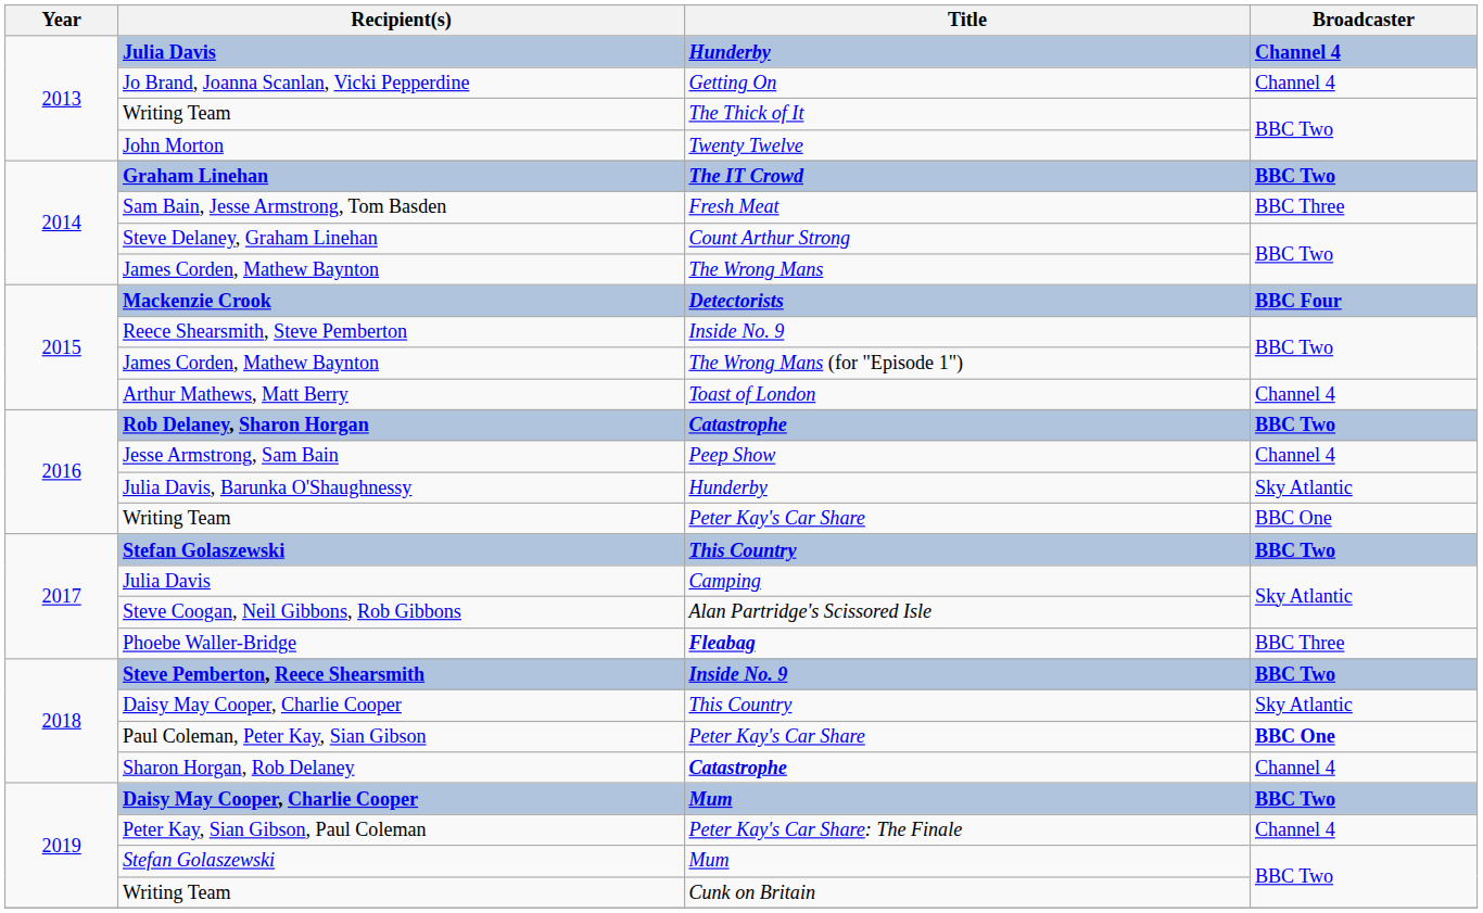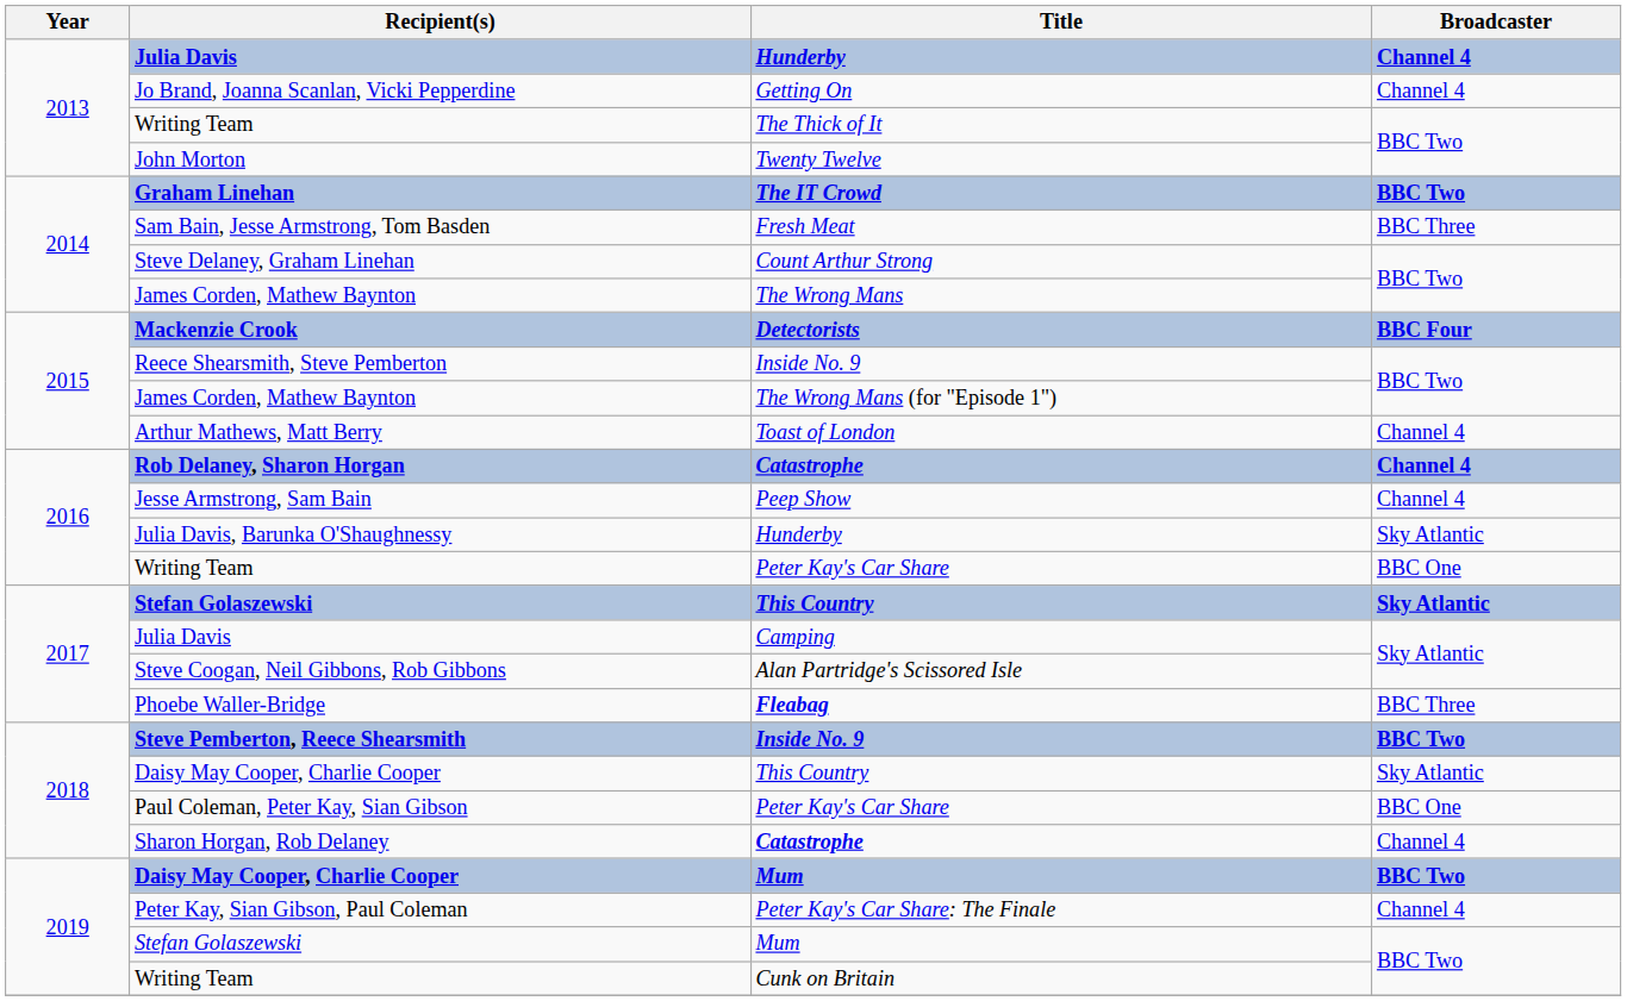 <table class="wikitable" width="95%">
 <tr>
 <th width=5%>Year</th>
 <th width=25%><strong>Recipient(s)</strong></th>
 <th width=25%>Title</th>
 <th width=10%><strong>Broadcaster</strong></th>
 </tr>
 <tr>
 <td rowspan="4" style="text-align:center;"><a href='#'>2013</a></td>
 <td style="background:#B0C4DE;"><strong><a href='#'>Julia Davis</a></strong></td>
 <td style="background:#B0C4DE;"><strong><em><a href='#'>Hunderby</a></em></strong></td>
 <td style="background:#B0C4DE;"><strong><a href='#'>Channel 4</a></strong></td>
 </tr>
 <tr>
 <td><a href='#'>Jo Brand</a>, <a href='#'>Joanna Scanlan</a>, <a href='#'>Vicki Pepperdine</a></td>
 <td><em><a href='#'>Getting On</a></em></td>
 <td><a href='#'>Channel 4</a></td>
 </tr>
 <tr>
 <td>Writing Team</td>
 <td><em><a href='#'>The Thick of It</a></em></td>
 <td rowspan="2"><a href='#'>BBC Two</a></td>
 </tr>
 <tr>
 <td><a href='#'>John Morton</a></td>
 <td><em><a href='#'>Twenty Twelve</a></em></td>
 </tr>
 <tr>
 <td rowspan="4" style="text-align:center;"><a href='#'>2014</a></td>
 <td style="background:#B0C4DE;"><strong><a href='#'>Graham Linehan</a></strong></td>
 <td style="background:#B0C4DE;"><strong><em><a href='#'>The IT Crowd</a></em></strong></td>
 <td style="background:#B0C4DE;"><strong><a href='#'>BBC Two</a></strong></td>
 </tr>
 <tr>
 <td><a href='#'>Sam Bain</a>, <a href='#'>Jesse Armstrong</a>, Tom Basden</td>
 <td><em><a href='#'>Fresh Meat</a></em></td>
 <td><a href='#'>BBC Three</a></td>
 </tr>
 <tr>
 <td><a href='#'>Steve Delaney</a>, <a href='#'>Graham Linehan</a></td>
 <td><em><a href='#'>Count Arthur Strong</a></em></td>
 <td rowspan="2"><a href='#'>BBC Two</a></td>
 </tr>
 <tr>
 <td><a href='#'>James Corden</a>, <a href='#'>Mathew Baynton</a></td>
 <td><em><a href='#'>The Wrong Mans</a></em></td>
 </tr>
 <tr>
 <td rowspan="4" style="text-align:center;"><a href='#'>2015</a></td>
 <td style="background:#B0C4DE;"><strong><a href='#'>Mackenzie Crook</a></strong></td>
 <td style="background:#B0C4DE;"><strong><em><a href='#'>Detectorists</a></em></strong></td>
 <td style="background:#B0C4DE;"><strong><a href='#'>BBC Four</a></strong></td>
 </tr>
 <tr>
 <td><a href='#'>Reece Shearsmith</a>, <a href='#'>Steve Pemberton</a></td>
 <td><em><a href='#'>Inside No. 9</a></em></td>
 <td rowspan="2"><a href='#'>BBC Two</a></td>
 </tr>
 <tr>
 <td><a href='#'>James Corden</a>, <a href='#'>Mathew Baynton</a></td>
 <td><em><a href='#'>The Wrong Mans</a></em> (for "Episode 1")</td>
 </tr>
 <tr>
 <td><a href='#'>Arthur Mathews</a>, <a href='#'>Matt Berry</a></td>
 <td><em><a href='#'>Toast of London</a></em></td>
 <td><a href='#'>Channel 4</a></td>
 </tr>
 <tr>
 <td rowspan="4" style="text-align:center;"><a href='#'>2016</a></td>
 <td style="background:#B0C4DE;"><strong><a href='#'>Rob Delaney</a>, <a href='#'>Sharon Horgan</a></strong></td>
 <td style="background:#B0C4DE;"><strong><em><a href='#'>Catastrophe</a></em></strong></td>
-<td style="background:#B0C4DE;"><strong><a href='#'>BBC Two</a></strong></td>
+<td style="background:#B0C4DE;"><strong><a href='#'>Channel 4</a></strong></td>
 </tr>
 <tr>
 <td><a href='#'>Jesse Armstrong</a>, <a href='#'>Sam Bain</a></td>
 <td><em><a href='#'>Peep Show</a></em></td>
 <td><a href='#'>Channel 4</a></td>
 </tr>
 <tr>
 <td><a href='#'>Julia Davis</a>, <a href='#'>Barunka O'Shaughnessy</a></td>
 <td><em><a href='#'>Hunderby</a></em></td>
 <td><a href='#'>Sky Atlantic</a></td>
 </tr>
 <tr>
 <td>Writing Team</td>
 <td><em><a href='#'>Peter Kay's Car Share</a></em></td>
 <td><a href='#'>BBC One</a></td>
 </tr>
 <tr>
 <td rowspan="4" style="text-align:center;"><a href='#'>2017</a></td>
 <td style="background:#B0C4DE;"><strong><a href='#'>Stefan Golaszewski</a></strong></td>
 <td style="background:#B0C4DE;"><strong><em><a href='#'>This Country</a></em></strong></td>
-<td style="background:#B0C4DE;"><strong><a href='#'>BBC Two</a></strong></td>
+<td style="background:#B0C4DE;"><strong><a href='#'>Sky Atlantic</a></strong></td>
 </tr>
 <tr>
 <td><a href='#'>Julia Davis</a></td>
 <td><em><a href='#'>Camping</a></em></td>
 <td rowspan="2"><a href='#'>Sky Atlantic</a></td>
 </tr>
 <tr>
 <td><a href='#'>Steve Coogan</a>, <a href='#'>Neil Gibbons</a>, <a href='#'>Rob Gibbons</a></td>
 <td><em>Alan Partridge's Scissored Isle</em></td>
 </tr>
 <tr>
 <td><a href='#'>Phoebe Waller-Bridge</a></td>
 <td><strong><em><a href='#'>Fleabag</a></em></strong></td>
 <td><a href='#'>BBC Three</a></td>
 </tr>
 <tr>
 <td rowspan="4" style="text-align:center;"><a href='#'>2018</a><br></td>
 <td style="background:#B0C4DE;"><strong><a href='#'>Steve Pemberton</a>, <a href='#'>Reece Shearsmith</a></strong></td>
 <td style="background:#B0C4DE;"><strong><em><a href='#'>Inside No. 9</a></em></strong></td>
 <td style="background:#B0C4DE;"><strong><a href='#'>BBC Two</a></strong></td>
 </tr>
 <tr>
 <td><a href='#'>Daisy May Cooper</a>, <a href='#'>Charlie Cooper</a></td>
 <td><em><a href='#'>This Country</a></em></td>
 <td><a href='#'>Sky Atlantic</a></td>
 </tr>
 <tr>
 <td>Paul Coleman, <a href='#'>Peter Kay</a>, <a href='#'>Sian Gibson</a></td>
 <td><em><a href='#'>Peter Kay's Car Share</a></em></td>
-<td><strong><a href='#'>BBC One</a></strong></td>
+<td><a href='#'>BBC One</a></td>
 </tr>
 <tr>
 <td><a href='#'>Sharon Horgan</a>, <a href='#'>Rob Delaney</a></td>
 <td><strong><em><a href='#'>Catastrophe</a></em></strong></td>
 <td><a href='#'>Channel 4</a></td>
 </tr>
 <tr>
 <td rowspan="4" style="text-align:center;"><a href='#'>2019</a><br></td>
 <td style="background:#B0C4DE;"><strong><a href='#'>Daisy May Cooper</a>, <a href='#'>Charlie Cooper</a></strong></td>
 <td style="background:#B0C4DE;"><strong><em><a href='#'>Mum</a></em></strong></td>
 <td style="background:#B0C4DE;"><strong><a href='#'>BBC Two</a></strong></td>
 </tr>
 <tr>
 <td><a href='#'>Peter Kay</a>, <a href='#'>Sian Gibson</a>, Paul Coleman</td>
 <td><em><a href='#'>Peter Kay's Car Share</a>: The Finale</em></td>
 <td><a href='#'>Channel 4</a></td>
 </tr>
 <tr>
 <td><em><a href='#'>Stefan Golaszewski</a></em></td>
 <td><em><a href='#'>Mum</a></em></td>
 <td rowspan="2"><a href='#'>BBC Two</a></td>
 </tr>
 <tr>
 <td>Writing Team</td>
 <td><em>Cunk on Britain</em></td>
 </tr>
 <tr>
 </tr>
 </table>
